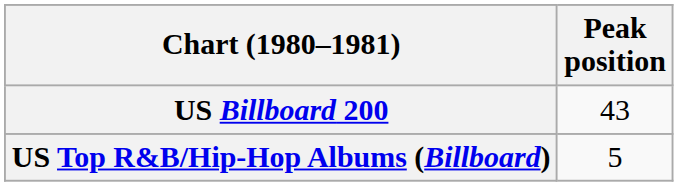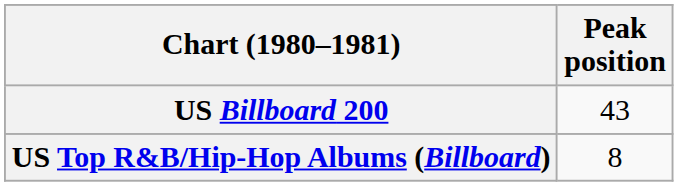 <table class="wikitable sortable plainrowheaders" style="text-align:center">
 <tr>
 <th scope="col">Chart (1980–1981)</th>
 <th scope="col">Peak<br>position</th>
 </tr>
 <tr>
 <th scope="row">US <a href='#'><em>Billboard</em> 200</a></th>
 <td>43</td>
 </tr>
 <tr>
 <th scope="row">US <a href='#'>Top R&B/Hip-Hop Albums</a> (<em><a href='#'>Billboard</a></em>)</th>
-<td>5</td>
+<td>8</td>
 </tr>
 </table>
